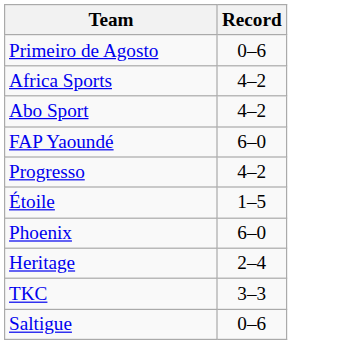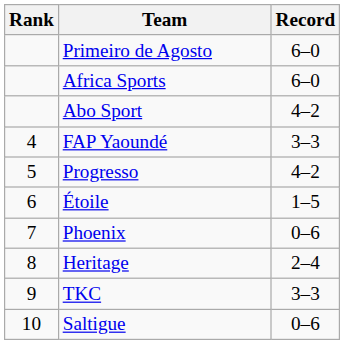 <table class=wikitable style="text-align:center;">
 <tr>
+<th>Rank</th>
 <th width=170>Team</th>
 <th>Record</th>
 </tr>
 <tr>
+<td></td>
 <td align=left> <a href='#'>Primeiro de Agosto</a></td>
-<td>0–6</td>
+<td>6–0</td>
 </tr>
 <tr>
+<td></td>
 <td align=left> <a href='#'>Africa Sports</a></td>
-<td>4–2</td>
+<td>6–0</td>
 </tr>
 <tr>
+<td></td>
 <td align=left> <a href='#'>Abo Sport</a></td>
 <td>4–2</td>
 </tr>
 <tr>
+<td>4</td>
 <td align=left> <a href='#'>FAP Yaoundé</a></td>
-<td>6–0</td>
+<td>3–3</td>
 </tr>
 <tr>
+<td>5</td>
 <td align=left> <a href='#'>Progresso</a></td>
 <td>4–2</td>
 </tr>
 <tr>
+<td>6</td>
 <td align=left> <a href='#'>Étoile</a></td>
 <td>1–5</td>
 </tr>
 <tr>
+<td>7</td>
 <td align=left> <a href='#'>Phoenix</a></td>
-<td>6–0</td>
+<td>0–6</td>
 </tr>
 <tr>
+<td>8</td>
 <td align=left> <a href='#'>Heritage</a></td>
 <td>2–4</td>
 </tr>
 <tr>
+<td>9</td>
 <td align=left> <a href='#'>TKC</a></td>
 <td>3–3</td>
 </tr>
 <tr>
+<td>10</td>
 <td align=left> <a href='#'>Saltigue</a></td>
 <td>0–6</td>
 </tr>
 </table>
